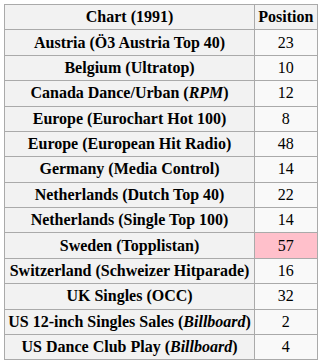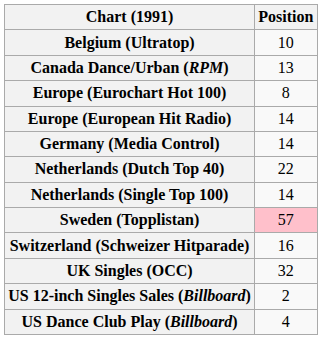 <table class="wikitable sortable plainrowheaders" style="text-align:center">
 <tr>
 <th>Chart (1991)</th>
 <th>Position</th>
-</tr>
-<tr>
-<th scope="row">Austria (Ö3 Austria Top 40)</th>
-<td>23</td>
 </tr>
 <tr>
 <th scope="row">Belgium (Ultratop)</th>
 <td>10</td>
 </tr>
 <tr>
 <th scope="row">Canada Dance/Urban (<em>RPM</em>)</th>
-<td>12</td>
+<td>13</td>
 </tr>
 <tr>
 <th scope="row">Europe (Eurochart Hot 100)</th>
 <td>8</td>
 </tr>
 <tr>
 <th scope="row">Europe (European Hit Radio)</th>
-<td>48</td>
+<td>14</td>
 </tr>
 <tr>
 <th scope="row">Germany (Media Control)</th>
 <td>14</td>
 </tr>
 <tr>
 <th scope="row">Netherlands (Dutch Top 40)</th>
 <td>22</td>
 </tr>
 <tr>
 <th scope="row">Netherlands (Single Top 100)</th>
 <td>14</td>
 </tr>
 <tr>
 <th scope="row">Sweden (Topplistan)</th>
 <td style="background: pink;">57</td>
 </tr>
 <tr>
 <th scope="row">Switzerland (Schweizer Hitparade)</th>
 <td>16</td>
 </tr>
 <tr>
 <th scope="row">UK Singles (OCC)</th>
 <td>32</td>
 </tr>
 <tr>
 <th scope="row">US 12-inch Singles Sales (<em>Billboard</em>)</th>
 <td>2</td>
 </tr>
 <tr>
 <th scope="row">US Dance Club Play (<em>Billboard</em>)</th>
 <td>4</td>
 </tr>
 </table>
